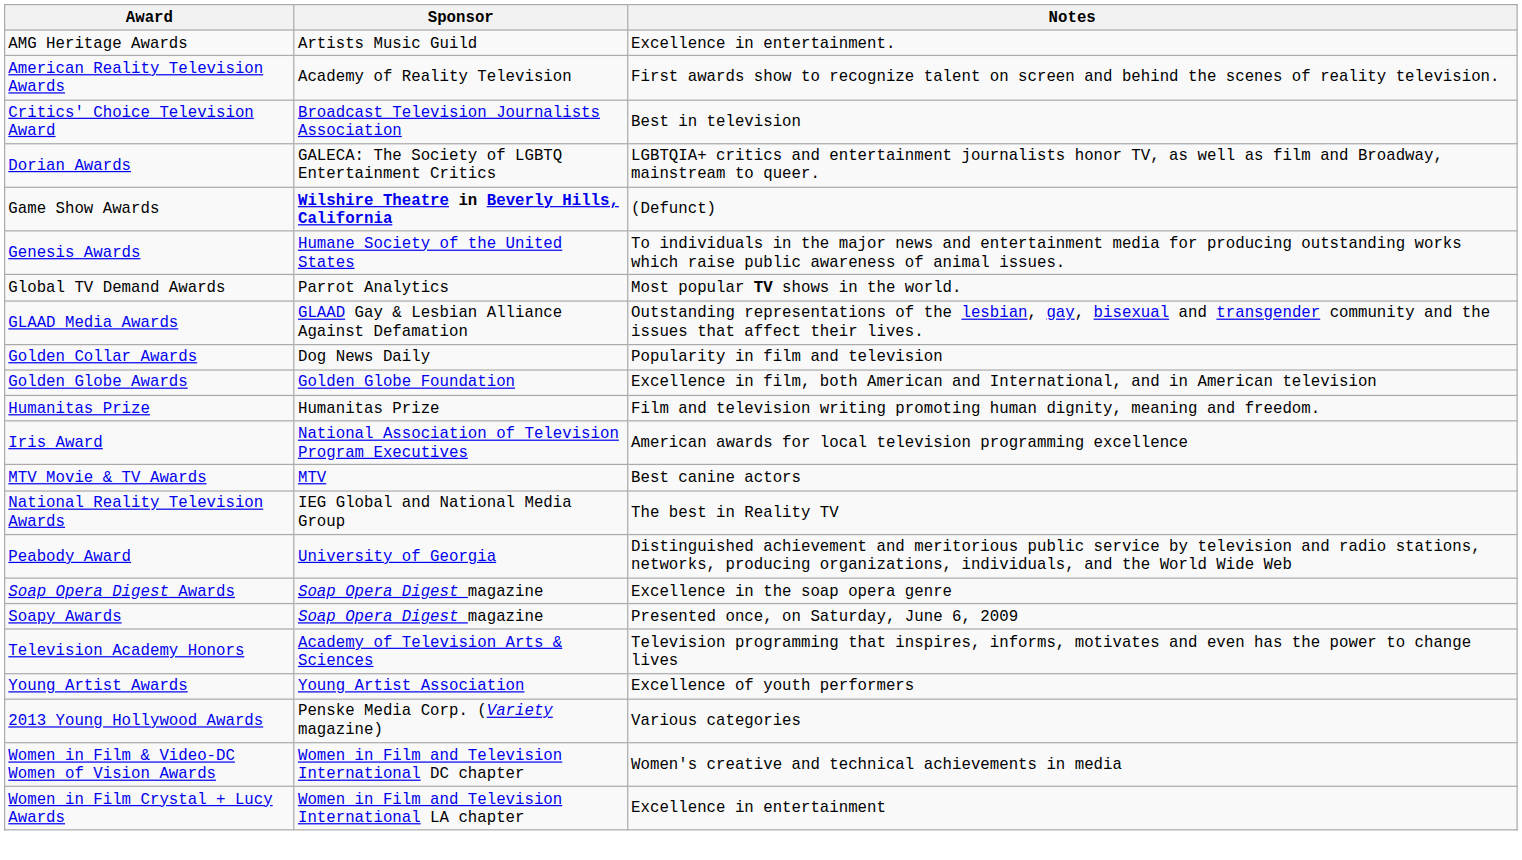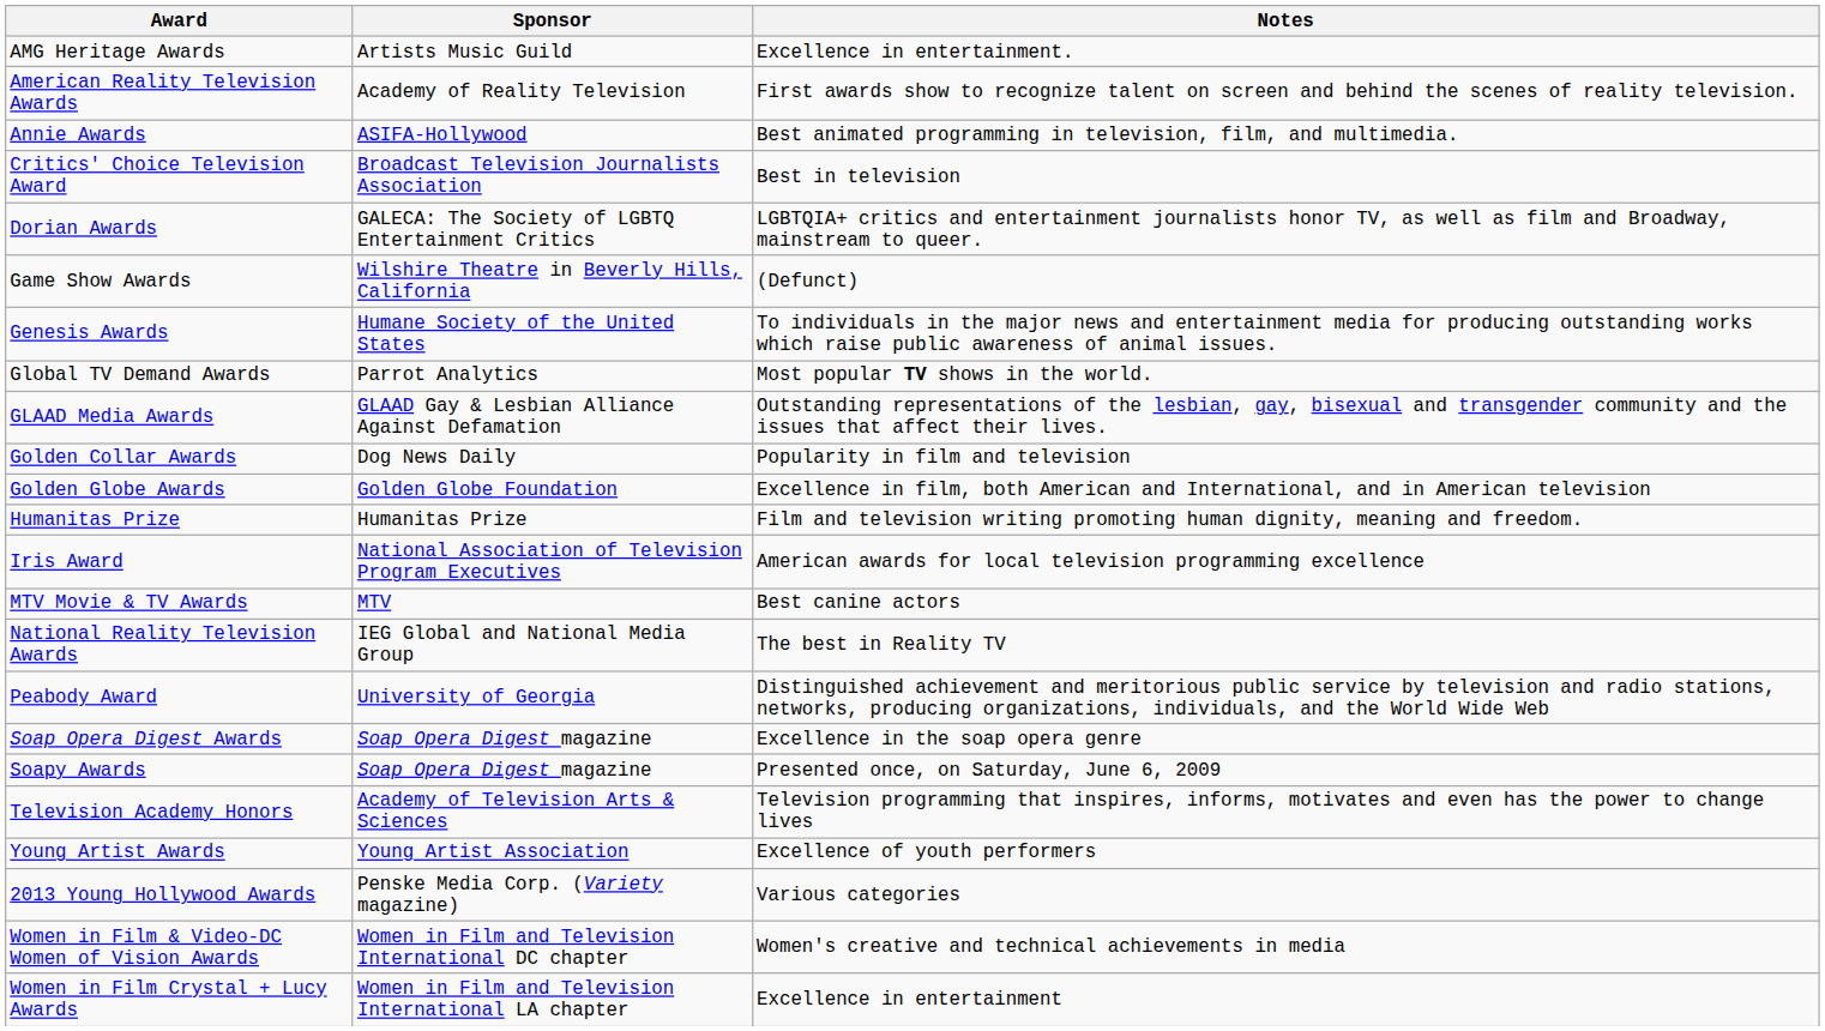 <table class="wikitable sortable">
 <tr>
 <th>Award</th>
 <th>Sponsor</th>
 <th>Notes</th>
 </tr>
 <tr>
 <td>AMG Heritage Awards</td>
 <td>Artists Music Guild</td>
 <td>Excellence in entertainment.</td>
 </tr>
 <tr>
 <td><a href='#'>American Reality Television Awards</a></td>
 <td>Academy of Reality Television</td>
 <td>First awards show to recognize talent on screen and behind the scenes of reality television.</td>
 </tr>
 <tr>
+<td><a href='#'>Annie Awards</a></td>
+<td><a href='#'>ASIFA-Hollywood</a></td>
+<td>Best animated programming in television, film, and multimedia.</td>
+</tr>
+<tr>
 <td><a href='#'>Critics' Choice Television Award</a></td>
 <td><a href='#'>Broadcast Television Journalists Association</a></td>
 <td>Best in television</td>
 </tr>
 <tr>
 <td><a href='#'>Dorian Awards</a></td>
 <td>GALECA: The Society of LGBTQ Entertainment Critics</td>
 <td>LGBTQIA+ critics and entertainment journalists honor TV, as well as film and Broadway, mainstream to queer.</td>
 </tr>
 <tr>
 <td>Game Show Awards</td>
-<td><strong><a href='#'>Wilshire Theatre</a> in <a href='#'>Beverly Hills, California</a></strong></td>
+<td><a href='#'>Wilshire Theatre</a> in <a href='#'>Beverly Hills, California</a></td>
 <td>(Defunct)</td>
 </tr>
 <tr>
 <td><a href='#'>Genesis Awards</a></td>
 <td><a href='#'>Humane Society of the United States</a></td>
 <td>To individuals in the major news and entertainment media for producing outstanding works which raise public awareness of animal issues.</td>
 </tr>
 <tr>
 <td>Global TV Demand Awards</td>
 <td>Parrot Analytics</td>
 <td>Most popular <strong>TV</strong> shows in the world.</td>
 </tr>
 <tr>
 <td><a href='#'>GLAAD Media Awards</a></td>
 <td><a href='#'>GLAAD</a> Gay & Lesbian Alliance Against Defamation</td>
 <td>Outstanding representations of the <a href='#'>lesbian</a>, <a href='#'>gay</a>, <a href='#'>bisexual</a> and <a href='#'>transgender</a> community and the issues that affect their lives.</td>
 </tr>
 <tr>
 <td><a href='#'>Golden Collar Awards</a></td>
 <td>Dog News Daily</td>
 <td>Popularity in film and television</td>
 </tr>
 <tr>
 <td><a href='#'>Golden Globe Awards</a></td>
 <td><a href='#'>Golden Globe Foundation</a></td>
 <td>Excellence in film, both American and International, and in American television</td>
 </tr>
 <tr>
 <td><a href='#'>Humanitas Prize</a></td>
 <td>Humanitas Prize</td>
 <td>Film and television writing promoting human dignity, meaning and freedom.</td>
 </tr>
 <tr>
 <td><a href='#'>Iris Award</a></td>
 <td><a href='#'>National Association of Television Program Executives</a></td>
 <td>American awards for local television programming excellence</td>
 </tr>
 <tr>
 <td><a href='#'>MTV Movie & TV Awards</a></td>
 <td><a href='#'>MTV</a></td>
 <td>Best canine actors</td>
 </tr>
 <tr>
 <td><a href='#'>National Reality Television Awards</a></td>
 <td>IEG Global and National Media Group</td>
 <td>The best in Reality TV</td>
 </tr>
 <tr>
 <td><a href='#'>Peabody Award</a></td>
 <td><a href='#'>University of Georgia</a></td>
 <td>Distinguished achievement and meritorious public service by television and radio stations, networks, producing organizations, individuals, and the World Wide Web</td>
 </tr>
 <tr>
 <td><a href='#'><em>Soap Opera Digest</em> Awards</a></td>
 <td><em><a href='#'>Soap Opera Digest </a></em> magazine</td>
 <td>Excellence in the soap opera genre</td>
 </tr>
 <tr>
 <td><a href='#'>Soapy Awards</a></td>
 <td><em><a href='#'>Soap Opera Digest </a></em> magazine</td>
 <td>Presented once, on Saturday, June 6, 2009</td>
 </tr>
 <tr>
 <td><a href='#'>Television Academy Honors</a></td>
 <td><a href='#'>Academy of Television Arts & Sciences</a></td>
 <td>Television programming that inspires, informs, motivates and even has the power to change lives</td>
 </tr>
 <tr>
 <td><a href='#'>Young Artist Awards</a></td>
 <td><a href='#'>Young Artist Association</a></td>
 <td>Excellence of youth performers</td>
 </tr>
 <tr>
 <td><a href='#'>2013 Young Hollywood Awards</a></td>
 <td>Penske Media Corp. (<em><a href='#'>Variety</a></em> magazine)</td>
 <td>Various categories</td>
 </tr>
 <tr>
 <td><a href='#'>Women in Film & Video-DC Women of Vision Awards</a></td>
 <td><a href='#'>Women in Film and Television International</a> DC chapter</td>
 <td>Women's creative and technical achievements in media</td>
 </tr>
 <tr>
 <td><a href='#'>Women in Film Crystal + Lucy Awards</a></td>
 <td><a href='#'>Women in Film and Television International</a> LA chapter</td>
 <td>Excellence in entertainment</td>
 </tr>
 </table>
